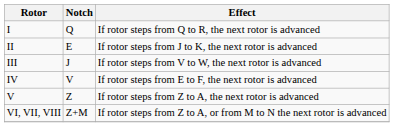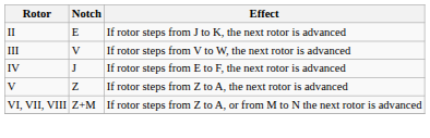 <table class="wikitable">
 <tr>
 <th>Rotor</th>
 <th>Notch</th>
 <th>Effect</th>
-</tr>
-<tr>
-<td>I</td>
-<td>Q</td>
-<td>If rotor steps from Q to R, the next rotor is advanced</td>
 </tr>
 <tr>
 <td>II</td>
 <td>E</td>
 <td>If rotor steps from J to K, the next rotor is advanced</td>
 </tr>
 <tr>
 <td>III</td>
-<td>J</td>
+<td>V</td>
 <td>If rotor steps from V to W, the next rotor is advanced</td>
 </tr>
 <tr>
 <td>IV</td>
-<td>V</td>
+<td>J</td>
 <td>If rotor steps from E to F, the next rotor is advanced</td>
 </tr>
 <tr>
 <td>V</td>
 <td>Z</td>
 <td>If rotor steps from Z to A, the next rotor is advanced</td>
 </tr>
 <tr>
 <td>VI, VII, VIII</td>
 <td>Z+M</td>
 <td>If rotor steps from Z to A, or from M to N the next rotor is advanced</td>
 </tr>
 <tr>
 </tr>
 </table>
